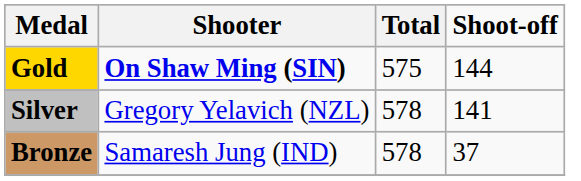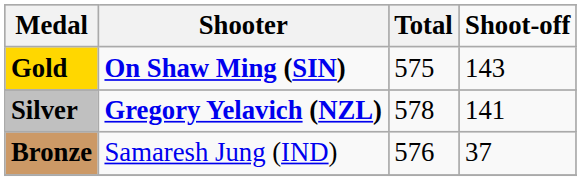 <table class="wikitable">
 <tr>
 <th>Medal</th>
 <th>Shooter</th>
 <th>Total</th>
 <td !align="center"><strong>Shoot-off</strong></td>
 </tr>
 <tr>
 <td rowspan="1" bgcolor="gold"><strong>Gold</strong></td>
 <td><strong> <a href='#'>On Shaw Ming</a> (<a href='#'>SIN</a>)</strong></td>
 <td>575</td>
-<td>144</td>
+<td>143</td>
 </tr>
 <tr>
 <td rowspan="1" bgcolor="silver"><strong>Silver</strong></td>
-<td> <a href='#'>Gregory Yelavich</a> (<a href='#'>NZL</a>)</td>
+<td><strong> <a href='#'>Gregory Yelavich</a> (<a href='#'>NZL</a>)</strong></td>
 <td>578</td>
 <td>141</td>
 </tr>
 <tr>
 <td rowspan="1" bgcolor="cc9966"><strong>Bronze</strong></td>
 <td> <a href='#'>Samaresh Jung</a> (<a href='#'>IND</a>)</td>
-<td>578</td>
+<td>576</td>
 <td>37</td>
 </tr>
 <tr>
 </tr>
 </table>
